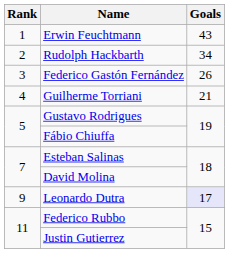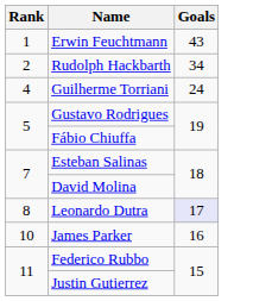 <table class="wikitable sortable" style="text-align: center;">
 <tr>
 <th>Rank</th>
 <th>Name</th>
 <th>Goals</th>
 </tr>
 <tr>
 <td>1</td>
 <td style="text-align: left;"> <a href='#'>Erwin Feuchtmann</a></td>
 <td>43</td>
 </tr>
 <tr>
 <td>2</td>
 <td style="text-align: left;"> <a href='#'>Rudolph Hackbarth</a></td>
 <td>34</td>
 </tr>
 <tr>
-<td>3</td>
-<td style="text-align: left;"> <a href='#'>Federico Gastón Fernández</a></td>
-<td>26</td>
-</tr>
-<tr>
 <td>4</td>
 <td style="text-align: left;"> <a href='#'>Guilherme Torriani</a></td>
-<td>21</td>
+<td>24</td>
 </tr>
 <tr>
 <td rowspan="2">5</td>
 <td style="text-align: left;"> <a href='#'>Gustavo Rodrigues</a></td>
 <td rowspan="2">19</td>
 </tr>
 <tr>
 <td style="text-align: left;"> <a href='#'>Fábio Chiuffa</a></td>
 </tr>
 <tr>
 <td rowspan="2">7</td>
 <td style="text-align: left;"> <a href='#'>Esteban Salinas</a></td>
 <td rowspan="2">18</td>
 </tr>
 <tr>
 <td style="text-align: left;"> <a href='#'>David Molina</a></td>
 </tr>
 <tr>
-<td>9</td>
+<td>8</td>
 <td style="text-align: left;"> <a href='#'>Leonardo Dutra</a></td>
 <td style="background: lavender;">17</td>
+</tr>
+<tr>
+<td>10</td>
+<td style="text-align: left;"> <a href='#'>James Parker</a></td>
+<td>16</td>
 </tr>
 <tr>
 <td rowspan="2">11</td>
 <td style="text-align: left;"> <a href='#'>Federico Rubbo</a></td>
 <td rowspan="2">15</td>
 </tr>
 <tr>
 <td style="text-align: left;"> <a href='#'>Justin Gutierrez</a></td>
 </tr>
 </table>
